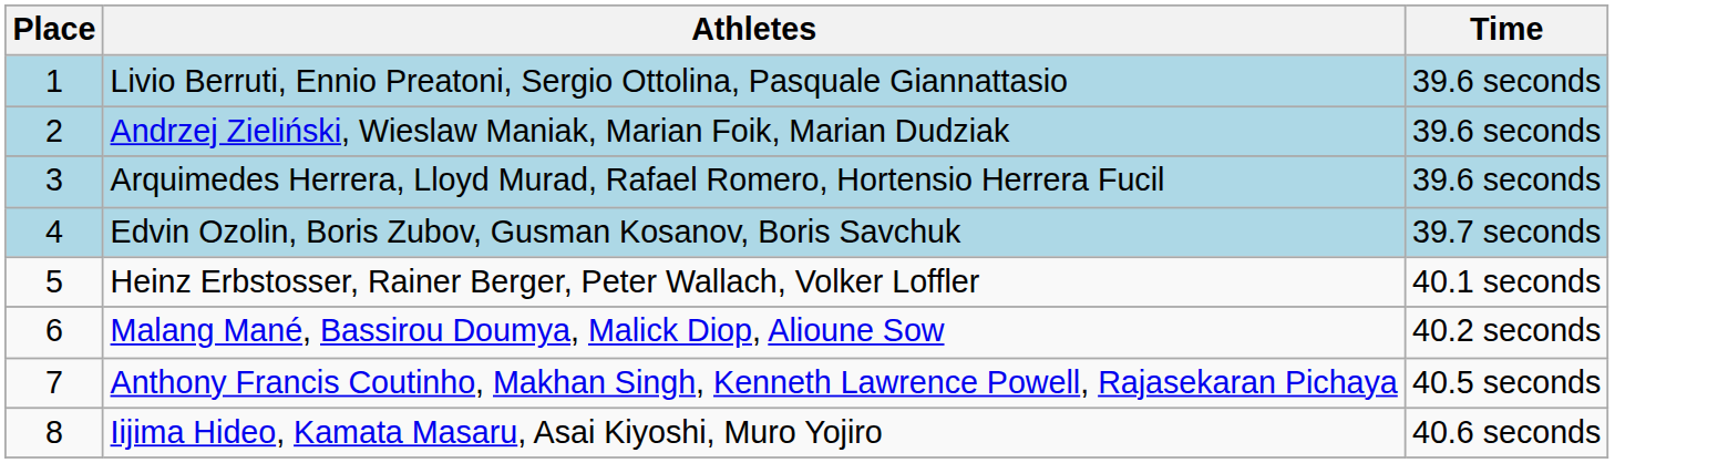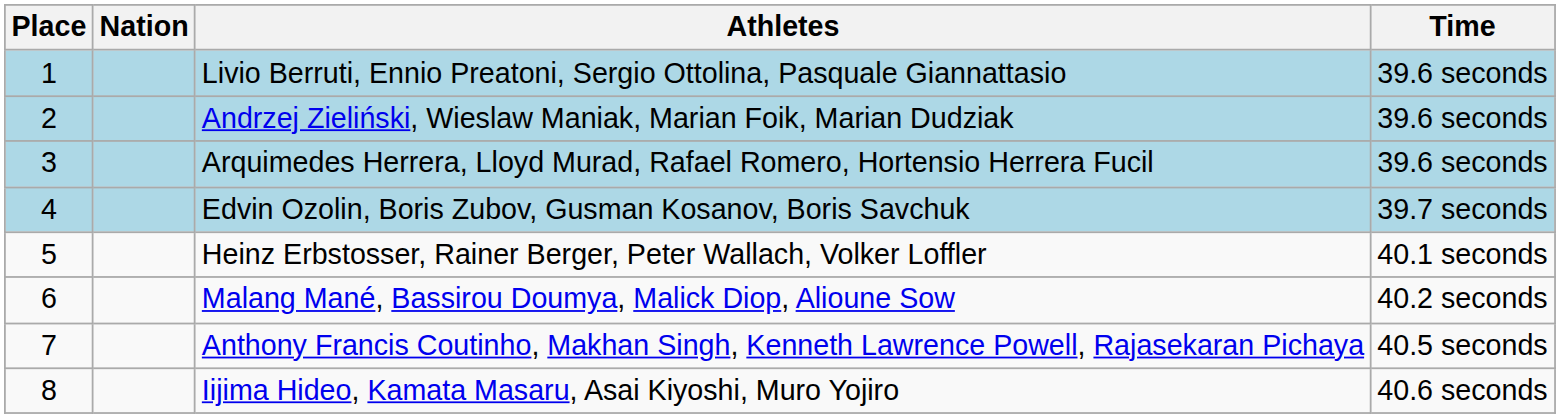 <table class=wikitable>
 <tr>
 <th>Place</th>
+<th>Nation</th>
 <th>Athletes</th>
 <th>Time</th>
 </tr>
 <tr align=center bgcolor=lightblue>
 <td>1</td>
+<td align=left></td>
 <td align=left>Livio Berruti, Ennio Preatoni, Sergio Ottolina, Pasquale Giannattasio</td>
 <td>39.6 seconds</td>
 </tr>
 <tr align=center bgcolor=lightblue>
 <td>2</td>
+<td align=left></td>
 <td align=left><a href='#'>Andrzej Zieliński</a>, Wieslaw Maniak, Marian Foik, Marian Dudziak</td>
 <td>39.6 seconds</td>
 </tr>
 <tr align=center bgcolor=lightblue>
 <td>3</td>
+<td align=left></td>
 <td align=left>Arquimedes Herrera, Lloyd Murad, Rafael Romero, Hortensio Herrera Fucil</td>
 <td>39.6 seconds</td>
 </tr>
 <tr align=center bgcolor=lightblue>
 <td>4</td>
+<td align=left></td>
 <td align=left>Edvin Ozolin, Boris Zubov, Gusman Kosanov, Boris Savchuk</td>
 <td>39.7 seconds</td>
 </tr>
 <tr align=center>
 <td>5</td>
+<td align=left></td>
 <td align=left>Heinz Erbstosser, Rainer Berger, Peter Wallach, Volker Loffler</td>
 <td>40.1 seconds</td>
 </tr>
 <tr align=center>
 <td>6</td>
+<td align=left></td>
 <td align=left><a href='#'>Malang Mané</a>, <a href='#'>Bassirou Doumya</a>, <a href='#'>Malick Diop</a>, <a href='#'>Alioune Sow</a></td>
 <td>40.2 seconds</td>
 </tr>
 <tr align=center>
 <td>7</td>
+<td align=left></td>
 <td align=left><a href='#'>Anthony Francis Coutinho</a>, <a href='#'>Makhan Singh</a>, <a href='#'>Kenneth Lawrence Powell</a>, <a href='#'>Rajasekaran Pichaya</a></td>
 <td>40.5 seconds</td>
 </tr>
 <tr align=center>
 <td>8</td>
+<td align=left></td>
 <td align=left><a href='#'>Iijima Hideo</a>, <a href='#'>Kamata Masaru</a>, Asai Kiyoshi, Muro Yojiro</td>
 <td>40.6 seconds</td>
 </tr>
 </table>
